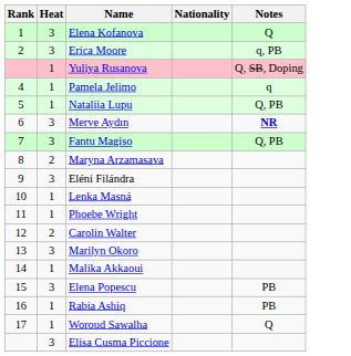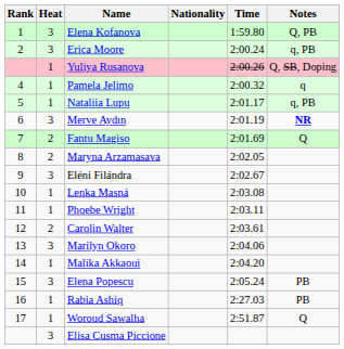 <table class="wikitable sortable" style="text-align:center">
 <tr>
 <th>Rank</th>
 <th>Heat</th>
 <th>Name</th>
 <th>Nationality</th>
+<th>Time</th>
 <th>Notes</th>
 </tr>
 <tr bgcolor=ccffcc>
 <td>1</td>
 <td>3</td>
 <td align=left><a href='#'>Elena Kofanova</a></td>
 <td align=left></td>
-<td>Q</td>
+<td>1:59.80</td>
+<td>Q, PB</td>
 </tr>
 <tr bgcolor=ddffdd>
 <td>2</td>
 <td>3</td>
 <td align=left><a href='#'>Erica Moore</a></td>
 <td align=left></td>
+<td>2:00.24</td>
 <td>q, PB</td>
 </tr>
 <tr bgcolor=pink>
 <td></td>
 <td>1</td>
 <td align=left><a href='#'>Yuliya Rusanova</a></td>
 <td align=left></td>
+<td><s>2:00.26 </s></td>
 <td>Q, <s>SB</s>, Doping</td>
 </tr>
 <tr bgcolor=ddffdd>
 <td>4</td>
 <td>1</td>
 <td align=left><a href='#'>Pamela Jelimo</a></td>
 <td align=left></td>
+<td>2:00.32</td>
 <td>q</td>
 </tr>
 <tr bgcolor=ddffdd>
 <td>5</td>
 <td>1</td>
 <td align=left><a href='#'>Nataliia Lupu</a></td>
 <td align=left></td>
-<td>Q, PB</td>
+<td>2:01.17</td>
+<td>q, PB</td>
 </tr>
 <tr>
 <td>6</td>
 <td>3</td>
 <td align=left><a href='#'>Merve Aydın</a></td>
 <td align=left></td>
+<td>2:01.19</td>
 <td><strong><a href='#'>NR</a></strong></td>
 </tr>
 <tr bgcolor=ccffcc>
 <td>7</td>
-<td>3</td>
+<td>2</td>
 <td align=left><a href='#'>Fantu Magiso</a></td>
 <td align=left></td>
-<td>Q, PB</td>
+<td>2:01.69</td>
+<td>Q</td>
 </tr>
 <tr>
 <td>8</td>
 <td>2</td>
 <td align=left><a href='#'>Maryna Arzamasava</a></td>
 <td align=left></td>
+<td>2:02.05</td>
 <td></td>
 </tr>
 <tr>
 <td>9</td>
 <td>3</td>
 <td align=left>Eléni Filándra</td>
 <td align=left></td>
+<td>2:02.67</td>
 <td></td>
 </tr>
 <tr>
 <td>10</td>
 <td>1</td>
 <td align=left><a href='#'>Lenka Masná</a></td>
 <td align=left></td>
+<td>2:03.08</td>
 <td></td>
 </tr>
 <tr>
 <td>11</td>
 <td>1</td>
 <td align=left><a href='#'>Phoebe Wright</a></td>
 <td align=left></td>
+<td>2:03.11</td>
 <td></td>
 </tr>
 <tr>
 <td>12</td>
 <td>2</td>
 <td align=left><a href='#'>Carolin Walter</a></td>
 <td align=left></td>
+<td>2:03.61</td>
 <td></td>
 </tr>
 <tr>
 <td>13</td>
 <td>3</td>
 <td align=left><a href='#'>Marilyn Okoro</a></td>
 <td align=left></td>
+<td>2:04.06</td>
 <td></td>
 </tr>
 <tr>
 <td>14</td>
 <td>1</td>
 <td align=left><a href='#'>Malika Akkaoui</a></td>
 <td align=left></td>
+<td>2:04.20</td>
 <td></td>
 </tr>
 <tr>
 <td>15</td>
 <td>3</td>
 <td align=left><a href='#'>Elena Popescu</a></td>
 <td align=left></td>
+<td>2:05.24</td>
 <td>PB</td>
 </tr>
 <tr>
 <td>16</td>
 <td>1</td>
 <td align=left><a href='#'>Rabia Ashiq</a></td>
 <td align=left></td>
+<td>2:27.03</td>
 <td>PB</td>
 </tr>
 <tr>
 <td>17</td>
 <td>1</td>
 <td align=left><a href='#'>Woroud Sawalha</a></td>
 <td align=left></td>
+<td>2:51.87</td>
 <td>Q</td>
 </tr>
 <tr>
 <td></td>
 <td>3</td>
 <td align=left><a href='#'>Elisa Cusma Piccione</a></td>
 <td align=left></td>
 <td></td>
+<td></td>
 </tr>
 </table>
